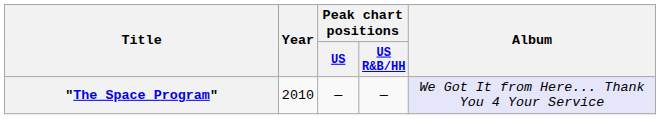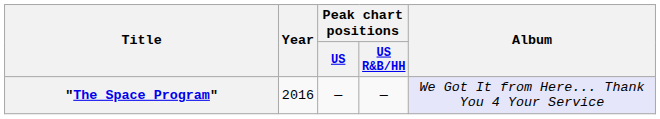 <table class="wikitable plainrowheaders" style="text-align:center;" border="1">
 <tr>
 <th scope="col" rowspan="2" style="width:20em;">Title</th>
 <th scope="col" rowspan="2" style="width:1em;">Year</th>
 <th scope="col" colspan="2">Peak chart positions</th>
 <th scope="col" rowspan="2" style="width:18em;">Album</th>
 </tr>
 <tr>
 <th scope="col" style="width:3em;font-size:90%;"><a href='#'>US</a><br></th>
 <th scope="col" style="width:3em;font-size:90%;"><a href='#'>US R&B/HH</a><br></th>
 </tr>
 <tr>
 <th scope="row">"<a href='#'>The Space Program</a>"</th>
-<td>2010</td>
+<td>2016</td>
 <td>—</td>
 <td>—</td>
 <td style="background: lavender;"><em>We Got It from Here... Thank You 4 Your Service</em></td>
 </tr>
 </table>
